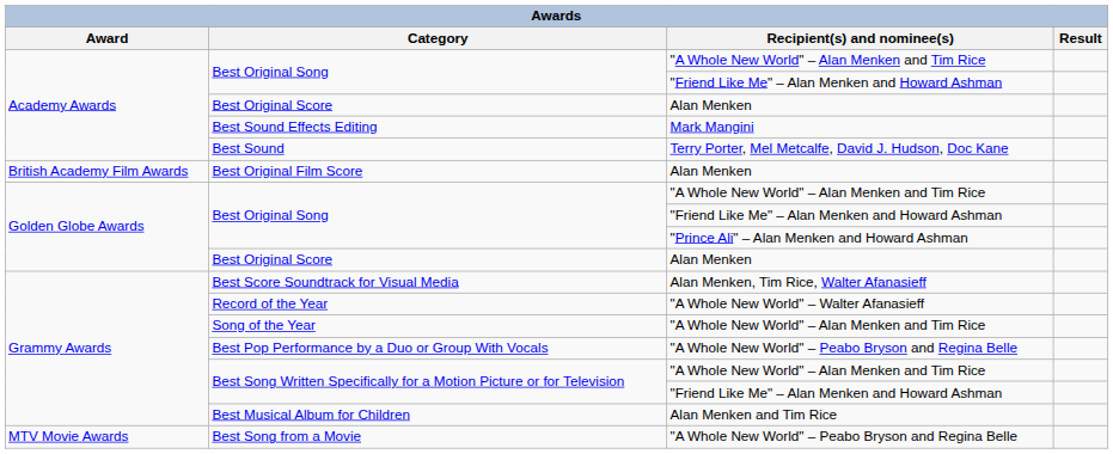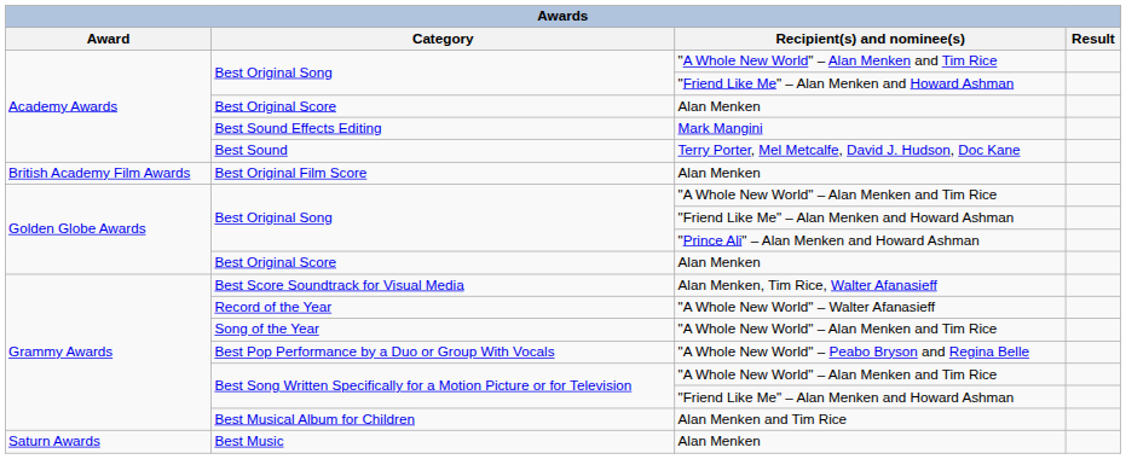 <table class="wikitable" style="width:100%;">
 <tr style="background:#ccc; text-align:center;">
 <th colspan="4" style="background: LightSteelBlue;">Awards</th>
 </tr>
 <tr style="background:#ccc; text-align:center;">
 <th>Award</th>
 <th>Category</th>
 <th>Recipient(s) and nominee(s)</th>
 <th>Result</th>
 </tr>
 <tr>
 <td rowspan="5"><a href='#'>Academy Awards</a></td>
 <td rowspan="2"><a href='#'>Best Original Song</a></td>
 <td>"<a href='#'>A Whole New World</a>" – <a href='#'>Alan Menken</a> and <a href='#'>Tim Rice</a></td>
 <td></td>
 </tr>
 <tr>
 <td>"<a href='#'>Friend Like Me</a>" – Alan Menken and <a href='#'>Howard Ashman</a></td>
 <td></td>
 </tr>
 <tr>
 <td><a href='#'>Best Original Score</a></td>
 <td>Alan Menken</td>
 <td></td>
 </tr>
 <tr>
 <td><a href='#'>Best Sound Effects Editing</a></td>
 <td><a href='#'>Mark Mangini</a></td>
 <td></td>
 </tr>
 <tr>
 <td><a href='#'>Best Sound</a></td>
 <td><a href='#'>Terry Porter</a>, <a href='#'>Mel Metcalfe</a>, <a href='#'>David J. Hudson</a>, <a href='#'>Doc Kane</a></td>
 <td></td>
 </tr>
 <tr>
 <td><a href='#'>British Academy Film Awards</a></td>
 <td><a href='#'>Best Original Film Score</a></td>
 <td>Alan Menken</td>
 <td></td>
 </tr>
 <tr>
 <td rowspan="4"><a href='#'>Golden Globe Awards</a></td>
 <td rowspan="3"><a href='#'>Best Original Song</a></td>
 <td>"A Whole New World" – Alan Menken and Tim Rice</td>
 <td></td>
 </tr>
 <tr>
 <td>"Friend Like Me" – Alan Menken and Howard Ashman</td>
 <td></td>
 </tr>
 <tr>
 <td>"<a href='#'>Prince Ali</a>" – Alan Menken and Howard Ashman</td>
 <td></td>
 </tr>
 <tr>
 <td><a href='#'>Best Original Score</a></td>
 <td>Alan Menken</td>
 <td></td>
 </tr>
 <tr>
 <td rowspan="7"><a href='#'>Grammy Awards</a></td>
 <td><a href='#'>Best Score Soundtrack for Visual Media</a></td>
 <td>Alan Menken, Tim Rice, <a href='#'>Walter Afanasieff</a></td>
 <td></td>
 </tr>
 <tr>
 <td><a href='#'>Record of the Year</a></td>
 <td>"A Whole New World" – Walter Afanasieff</td>
 <td></td>
 </tr>
 <tr>
 <td><a href='#'>Song of the Year</a></td>
 <td>"A Whole New World" – Alan Menken and Tim Rice</td>
 <td></td>
 </tr>
 <tr>
 <td><a href='#'>Best Pop Performance by a Duo or Group With Vocals</a></td>
 <td>"A Whole New World" – <a href='#'>Peabo Bryson</a> and <a href='#'>Regina Belle</a></td>
 <td></td>
 </tr>
 <tr>
 <td rowspan="2"><a href='#'>Best Song Written Specifically for a Motion Picture or for Television</a></td>
 <td>"A Whole New World" – Alan Menken and Tim Rice</td>
 <td></td>
 </tr>
 <tr>
 <td>"Friend Like Me" – Alan Menken and Howard Ashman</td>
 <td></td>
 </tr>
 <tr>
 <td><a href='#'>Best Musical Album for Children</a></td>
 <td>Alan Menken and Tim Rice</td>
 <td></td>
 </tr>
 <tr>
-<td><a href='#'>MTV Movie Awards</a></td>
-<td><a href='#'>Best Song from a Movie</a></td>
-<td>"A Whole New World" – Peabo Bryson and Regina Belle</td>
+<td><a href='#'>Saturn Awards</a></td>
+<td><a href='#'>Best Music</a></td>
+<td>Alan Menken</td>
 <td></td>
 </tr>
 </table>
